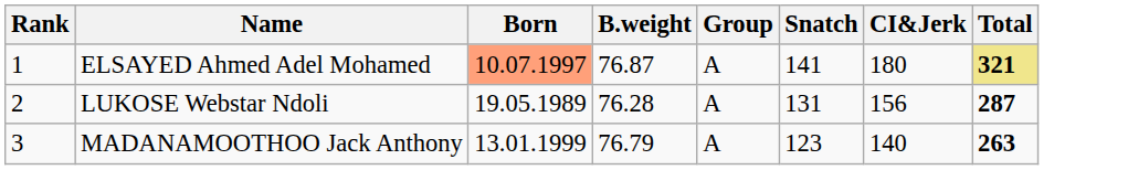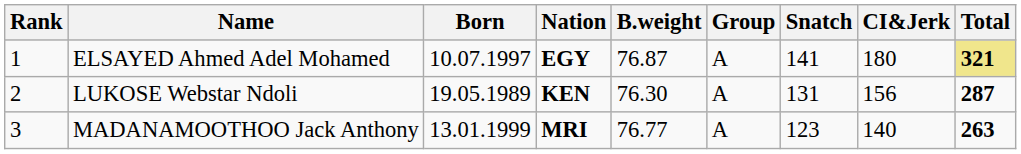 <table class="wikitable">
 <tr>
 <th>Rank</th>
 <th>Name</th>
 <th>Born</th>
+<th>Nation</th>
 <th>B.weight</th>
 <th>Group</th>
 <th>Snatch</th>
 <th>CI&Jerk</th>
 <th>Total</th>
 </tr>
 <tr>
 <td>1</td>
 <td>ELSAYED Ahmed Adel Mohamed</td>
-<td style="background: lightsalmon;">10.07.1997</td>
+<td>10.07.1997</td>
+<td><strong>EGY</strong></td>
 <td>76.87</td>
 <td>A</td>
 <td>141</td>
 <td>180</td>
 <td style="background: khaki;"><strong>321</strong></td>
 </tr>
 <tr>
 <td>2</td>
 <td>LUKOSE Webstar Ndoli</td>
 <td>19.05.1989</td>
-<td>76.28</td>
+<td><strong>KEN</strong></td>
+<td>76.30</td>
 <td>A</td>
 <td>131</td>
 <td>156</td>
 <td><strong>287</strong></td>
 </tr>
 <tr>
 <td>3</td>
 <td>MADANAMOOTHOO Jack Anthony</td>
 <td>13.01.1999</td>
-<td>76.79</td>
+<td><strong>MRI</strong></td>
+<td>76.77</td>
 <td>A</td>
 <td>123</td>
 <td>140</td>
 <td><strong>263</strong></td>
 </tr>
 </table>
